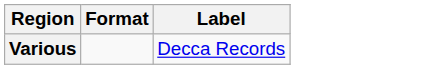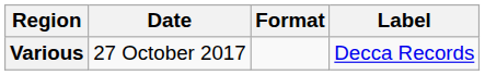 <table class="wikitable plainrowheaders">
 <tr>
 <th>Region</th>
+<th>Date</th>
 <th>Format</th>
 <th>Label</th>
 </tr>
 <tr>
 <th scope="row">Various</th>
+<td>27 October 2017</td>
 <td></td>
 <td><a href='#'>Decca Records</a></td>
 </tr>
 </table>
